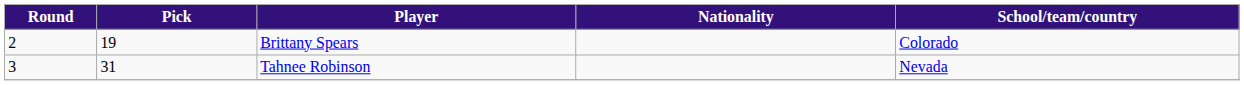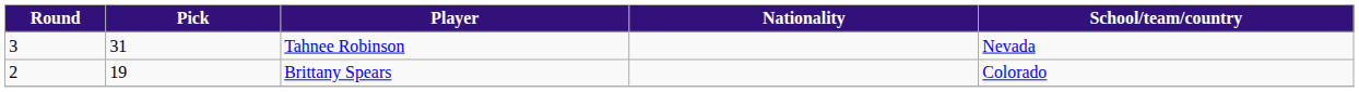 <table class="wikitable">
 <tr>
 <th style="background:#32127A; color:white;" width="2%">Round</th>
 <th style="background:#32127A; color:white;" width="5%">Pick</th>
 <th style="background:#32127A; color:white;" width="10%">Player</th>
 <th style="background:#32127A; color:white;" width="10%">Nationality</th>
 <th style="background:#32127A; color:white;" width="10%">School/team/country</th>
 </tr>
 <tr>
+<td>3</td>
+<td>31</td>
+<td><a href='#'>Tahnee Robinson</a></td>
+<td></td>
+<td><a href='#'>Nevada</a></td>
+</tr>
+<tr>
 <td>2</td>
 <td>19</td>
 <td><a href='#'>Brittany Spears</a></td>
 <td></td>
 <td><a href='#'>Colorado</a></td>
 </tr>
 <tr>
-<td>3</td>
-<td>31</td>
-<td><a href='#'>Tahnee Robinson</a></td>
-<td></td>
-<td><a href='#'>Nevada</a></td>
-</tr>
-<tr>
 </tr>
 </table>
